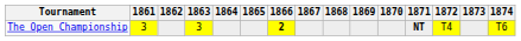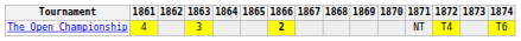 <table class="wikitable" style="font-size:95%;text-align:center;">
 <tr>
 <th>Tournament</th>
 <th>1861</th>
 <th>1862</th>
 <th>1863</th>
 <th>1864</th>
 <th>1865</th>
 <th>1866</th>
 <th>1867</th>
 <th>1868</th>
 <th>1869</th>
 <th>1870</th>
 <th>1871</th>
 <th>1872</th>
 <th>1873</th>
 <th>1874</th>
 </tr>
 <tr>
 <td align=left><a href='#'>The Open Championship</a></td>
-<td style="background:yellow;">3</td>
+<td style="background:yellow;">4</td>
 <td style="background:#eeeeee;"></td>
 <td style="background:yellow;">3</td>
 <td style="background:#eeeeee;"></td>
 <td style="background:#eeeeee;"></td>
 <td style="background:yellow;"><strong>2</strong></td>
 <td style="background:#eeeeee;"></td>
 <td style="background:#eeeeee;"></td>
 <td style="background:#eeeeee;"></td>
 <td style="background:#eeeeee;"></td>
-<td style="background:#eeeeee;"><strong>NT</strong></td>
+<td style="background:#eeeeee;">NT</td>
 <td style="background:yellow;">T4</td>
 <td style="background:#eeeeee;"></td>
 <td style="background:yellow;">T6</td>
 </tr>
 </table>
